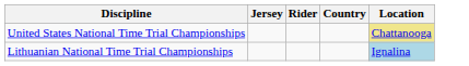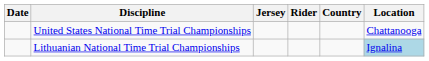 <table class="wikitable">
 <tr>
+<th>Date</th>
 <th>Discipline</th>
 <th>Jersey</th>
 <th>Rider</th>
 <th>Country</th>
 <th>Location</th>
 </tr>
 <tr>
+<td></td>
 <td><a href='#'>United States National Time Trial Championships</a></td>
 <td></td>
 <td></td>
 <td></td>
-<td style="background: khaki;"><a href='#'>Chattanooga</a></td>
+<td><a href='#'>Chattanooga</a></td>
 </tr>
 <tr>
+<td></td>
 <td><a href='#'>Lithuanian National Time Trial Championships</a></td>
 <td></td>
 <td></td>
 <td></td>
 <td style="background: lightblue;"><a href='#'>Ignalina</a></td>
 </tr>
 </table>
